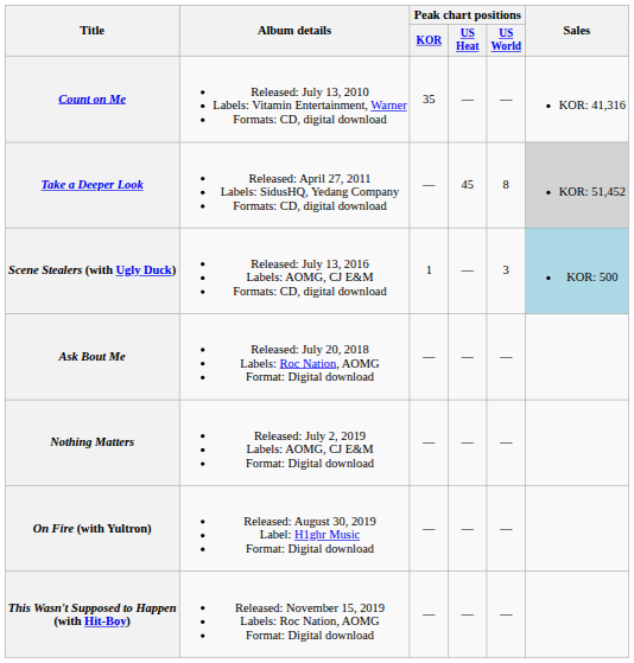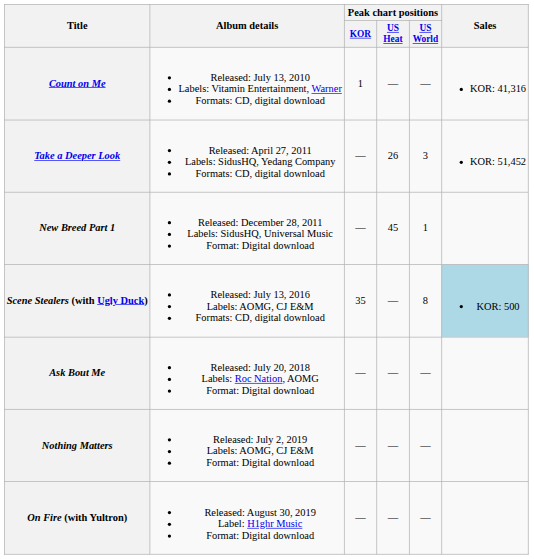 <table class="wikitable plainrowheaders" style="text-align:center" border="1">
 <tr>
 <th rowspan="2">Title</th>
 <th rowspan="2">Album details</th>
 <th colspan="3">Peak chart positions</th>
 <th rowspan="2">Sales</th>
 </tr>
 <tr>
 <th scope="col" style="width:3em;font-size:90%"><a href='#'>KOR</a><br></th>
 <th scope="col" style="width:3em;font-size:90%"><a href='#'>US<br>Heat</a><br></th>
 <th scope="col" style="width:3em;font-size:90%"><a href='#'>US<br>World</a><br></th>
 </tr>
 <tr>
 <th scope="row"><em><a href='#'>Count on Me</a></em></th>
 <td><br><ul><li>Released: July 13, 2010</li><li>Labels: Vitamin Entertainment, <a href='#'>Warner</a></li><li>Formats: CD, digital download</li></ul></td>
-<td>35</td>
+<td>1</td>
 <td>—</td>
 <td>—</td>
 <td><br><ul><li>KOR: 41,316</li></ul></td>
 </tr>
 <tr>
 <th scope="row"><em><a href='#'>Take a Deeper Look</a></em></th>
 <td><br><ul><li>Released: April 27, 2011</li><li>Labels: SidusHQ, Yedang Company</li><li>Formats: CD, digital download</li></ul></td>
 <td>—</td>
+<td>26</td>
+<td>3</td>
+<td><br><ul><li>KOR: 51,452</li></ul></td>
+</tr>
+<tr>
+<th scope="row"><em>New Breed Part 1</em></th>
+<td><br><ul><li>Released: December 28, 2011</li><li>Labels: SidusHQ, Universal Music</li><li>Format: Digital download</li></ul></td>
+<td>—</td>
 <td>45</td>
-<td>8</td>
-<td style="background: lightgrey;"><br><ul><li>KOR: 51,452</li></ul></td>
+<td>1</td>
+<td></td>
 </tr>
 <tr>
 <th scope="row"><em>Scene Stealers</em> (with <a href='#'>Ugly Duck</a>)</th>
 <td><br><ul><li>Released: July 13, 2016</li><li>Labels: AOMG, CJ E&M</li><li>Formats: CD, digital download</li></ul></td>
-<td>1</td>
+<td>35</td>
 <td>—</td>
-<td>3</td>
+<td>8</td>
 <td style="background: lightblue;"><br><ul><li>KOR: 500</li></ul></td>
 </tr>
 <tr>
 <th scope="row"><em>Ask Bout Me</em></th>
 <td><br><ul><li>Released: July 20, 2018</li><li>Labels: <a href='#'>Roc Nation</a>, AOMG</li><li>Format: Digital download</li></ul></td>
 <td>—</td>
 <td>—</td>
 <td>—</td>
 <td></td>
 </tr>
 <tr>
 <th scope="row"><em>Nothing Matters</em></th>
 <td><br><ul><li>Released: July 2, 2019</li><li>Labels: AOMG, CJ E&M</li><li>Format: Digital download</li></ul></td>
 <td>—</td>
 <td>—</td>
 <td>—</td>
 <td></td>
 </tr>
 <tr>
 <th scope="row"><em>On Fire</em> (with Yultron)</th>
 <td><br><ul><li>Released: August 30, 2019</li><li>Label: <a href='#'>H1ghr Music</a></li><li>Format: Digital download</li></ul></td>
 <td>—</td>
 <td>—</td>
 <td>—</td>
 <td></td>
 </tr>
-<tr>
-<th scope="row"><em>This Wasn't Supposed to Happen</em><br>(with <a href='#'>Hit-Boy</a>)</th>
-<td><br><ul><li>Released: November 15, 2019</li><li>Labels: Roc Nation, AOMG</li><li>Format: Digital download</li></ul></td>
-<td>—</td>
-<td>—</td>
-<td>—</td>
-<td></td>
-</tr>
 </table>
